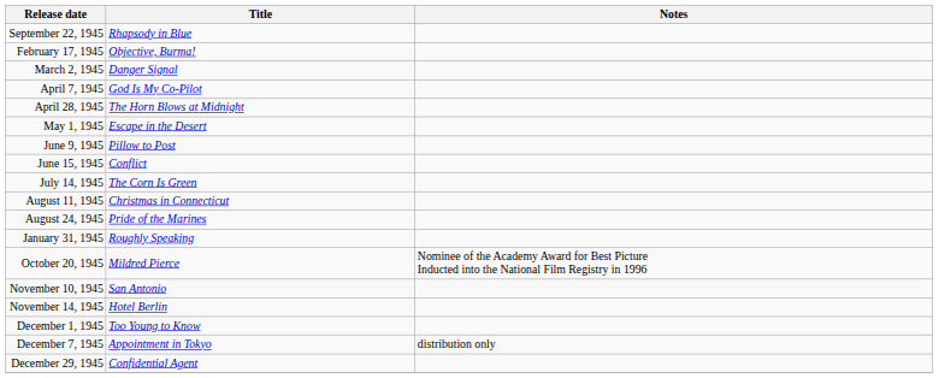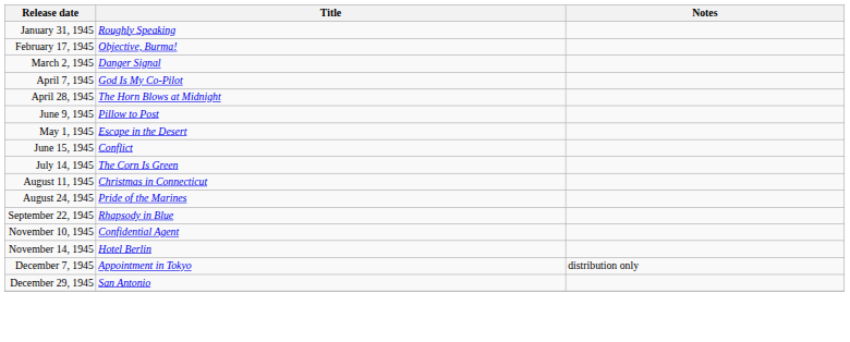 <table class="wikitable sortable" style="width:100%;">
 <tr>
 <th scope="col" style="width:130px;">Release date</th>
 <th>Title</th>
 <th>Notes</th>
 </tr>
 <tr>
-<td style="text-align:right;">September 22, 1945</td>
-<td><em><a href='#'>Rhapsody in Blue</a></em></td>
+<td style="text-align:right;">January 31, 1945</td>
+<td><em><a href='#'>Roughly Speaking</a></em></td>
 <td></td>
 </tr>
 <tr>
 <td style="text-align:right;">February 17, 1945</td>
 <td><em><a href='#'>Objective, Burma!</a></em></td>
 <td></td>
 </tr>
 <tr>
 <td style="text-align:right;">March 2, 1945</td>
 <td><em><a href='#'>Danger Signal</a></em></td>
 <td></td>
 </tr>
 <tr>
 <td style="text-align:right;">April 7, 1945</td>
 <td><em><a href='#'>God Is My Co-Pilot</a></em></td>
 <td></td>
 </tr>
 <tr>
 <td style="text-align:right;">April 28, 1945</td>
 <td><em><a href='#'>The Horn Blows at Midnight</a></em></td>
 <td></td>
 </tr>
 <tr>
-<td style="text-align:right;">May 1, 1945</td>
-<td><em><a href='#'>Escape in the Desert</a></em></td>
+<td style="text-align:right;">June 9, 1945</td>
+<td><em><a href='#'>Pillow to Post</a></em></td>
 <td></td>
 </tr>
 <tr>
-<td style="text-align:right;">June 9, 1945</td>
-<td><em><a href='#'>Pillow to Post</a></em></td>
+<td style="text-align:right;">May 1, 1945</td>
+<td><em><a href='#'>Escape in the Desert</a></em></td>
 <td></td>
 </tr>
 <tr>
 <td style="text-align:right;">June 15, 1945</td>
 <td><em><a href='#'>Conflict</a></em></td>
 <td></td>
 </tr>
 <tr>
 <td style="text-align:right;">July 14, 1945</td>
 <td><em><a href='#'>The Corn Is Green</a></em></td>
 <td></td>
 </tr>
 <tr>
 <td style="text-align:right;">August 11, 1945</td>
 <td><em><a href='#'>Christmas in Connecticut</a></em></td>
 <td></td>
 </tr>
 <tr>
 <td style="text-align:right;">August 24, 1945</td>
 <td><em><a href='#'>Pride of the Marines</a></em></td>
 <td></td>
 </tr>
 <tr>
-<td style="text-align:right;">January 31, 1945</td>
-<td><em><a href='#'>Roughly Speaking</a></em></td>
+<td style="text-align:right;">September 22, 1945</td>
+<td><em><a href='#'>Rhapsody in Blue</a></em></td>
 <td></td>
 </tr>
 <tr>
-<td style="text-align:right;">October 20, 1945</td>
-<td><em><a href='#'>Mildred Pierce</a></em></td>
-<td>Nominee of the Academy Award for Best Picture<br>Inducted into the National Film Registry in 1996</td>
-</tr>
-<tr>
 <td style="text-align:right;">November 10, 1945</td>
-<td><em><a href='#'>San Antonio</a></em></td>
+<td><em><a href='#'>Confidential Agent</a></em></td>
 <td></td>
 </tr>
 <tr>
 <td style="text-align:right;">November 14, 1945</td>
 <td><em><a href='#'>Hotel Berlin</a></em></td>
-<td></td>
-</tr>
-<tr>
-<td style="text-align:right;">December 1, 1945</td>
-<td><em><a href='#'>Too Young to Know</a></em></td>
 <td></td>
 </tr>
 <tr>
 <td style="text-align:right;">December 7, 1945</td>
 <td><em><a href='#'>Appointment in Tokyo</a></em></td>
 <td>distribution only</td>
 </tr>
 <tr>
 <td style="text-align:right;">December 29, 1945</td>
-<td><em><a href='#'>Confidential Agent</a></em></td>
+<td><em><a href='#'>San Antonio</a></em></td>
 <td></td>
 </tr>
 <tr>
 </tr>
 </table>
